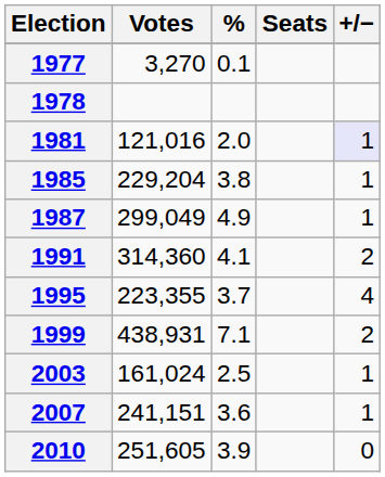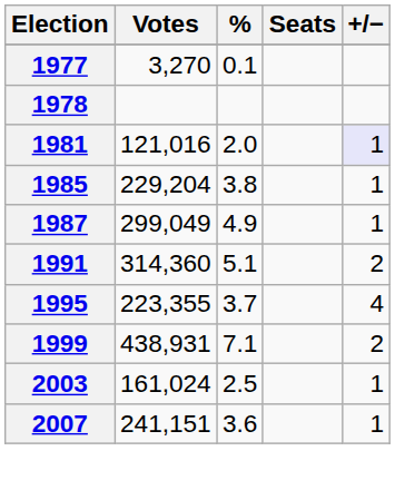 <table class="wikitable" style="text-align:right;">
 <tr>
 <th>Election</th>
 <th>Votes</th>
 <th>%</th>
 <th>Seats</th>
 <th>+/−</th>
 </tr>
 <tr>
 </tr>
 <tr>
 <th><a href='#'>1977</a></th>
 <td>3,270</td>
 <td>0.1</td>
 <td></td>
 <td></td>
 </tr>
 <tr>
 <th><a href='#'>1978</a></th>
 <td></td>
 <td></td>
 <td></td>
 <td></td>
 </tr>
 <tr>
 <th><a href='#'>1981</a></th>
 <td>121,016</td>
 <td>2.0</td>
 <td></td>
 <td style="background: lavender;"> 1</td>
 </tr>
 <tr>
 <th><a href='#'>1985</a></th>
 <td>229,204</td>
 <td>3.8</td>
 <td></td>
 <td> 1</td>
 </tr>
 <tr>
 <th><a href='#'>1987</a></th>
 <td>299,049</td>
 <td>4.9</td>
 <td></td>
 <td> 1</td>
 </tr>
 <tr>
 <th><a href='#'>1991</a></th>
 <td>314,360</td>
-<td>4.1</td>
+<td>5.1</td>
 <td></td>
 <td> 2</td>
 </tr>
 <tr>
 <th><a href='#'>1995</a></th>
 <td>223,355</td>
 <td>3.7</td>
 <td></td>
 <td> 4</td>
 </tr>
 <tr>
 <th><a href='#'>1999</a></th>
 <td>438,931</td>
 <td>7.1</td>
 <td></td>
 <td> 2</td>
 </tr>
 <tr>
 <th><a href='#'>2003</a></th>
 <td>161,024</td>
 <td>2.5</td>
 <td></td>
 <td> 1</td>
 </tr>
 <tr>
 <th><a href='#'>2007</a></th>
 <td>241,151</td>
 <td>3.6</td>
 <td></td>
 <td> 1</td>
 </tr>
-<tr>
-<th><a href='#'>2010</a></th>
-<td>251,605</td>
-<td>3.9</td>
-<td></td>
-<td> 0</td>
-</tr>
 </table>
